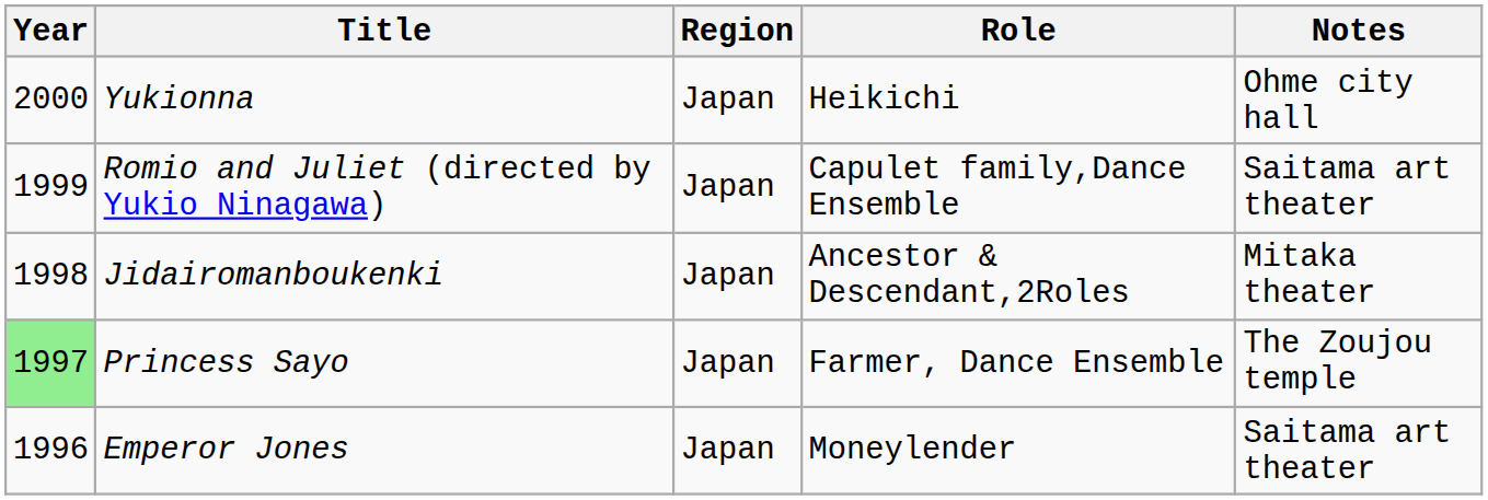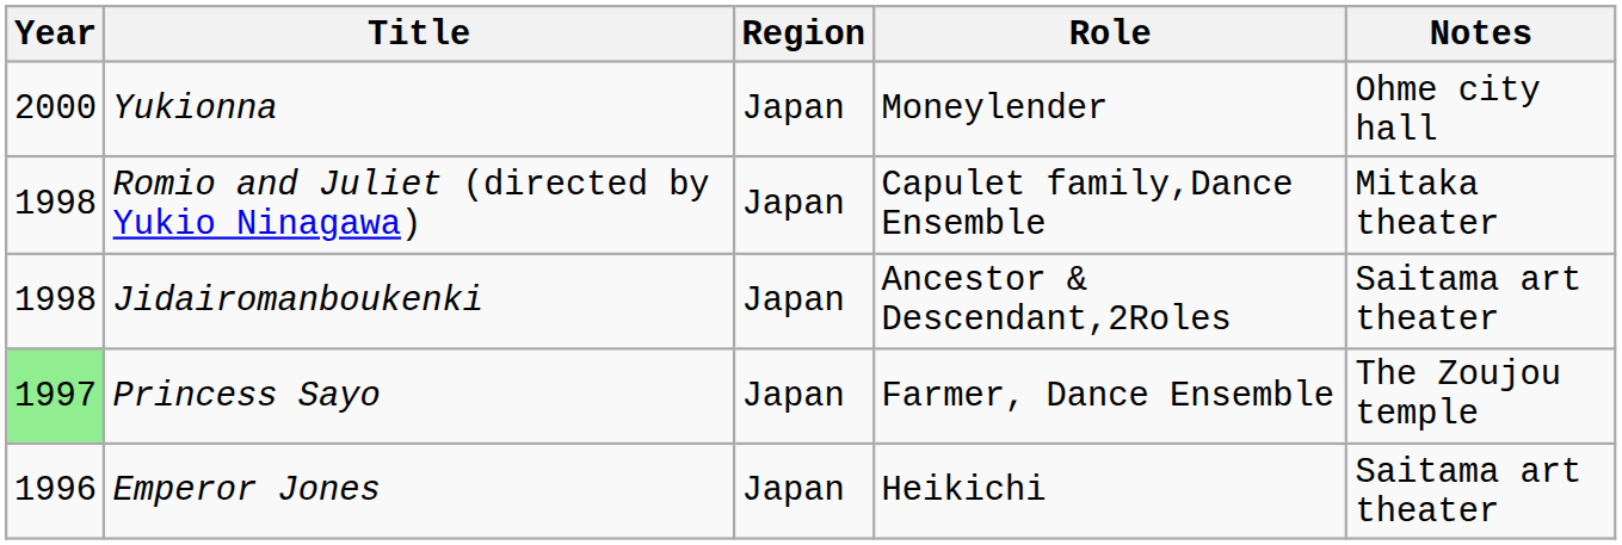 <table class="wikitable">
 <tr>
 <th>Year</th>
 <th>Title</th>
 <th>Region</th>
 <th>Role</th>
 <th>Notes</th>
 </tr>
 <tr>
 <td>2000</td>
 <td><em>Yukionna</em></td>
 <td>Japan</td>
-<td>Heikichi</td>
+<td>Moneylender</td>
 <td>Ohme city hall</td>
 </tr>
 <tr>
-<td>1999</td>
+<td>1998</td>
 <td><em>Romio and Juliet</em> (directed by <a href='#'>Yukio Ninagawa</a>)</td>
 <td>Japan</td>
 <td>Capulet family,Dance Ensemble</td>
-<td>Saitama art theater</td>
+<td>Mitaka theater</td>
 </tr>
 <tr>
 <td>1998</td>
 <td><em>Jidairomanboukenki</em></td>
 <td>Japan</td>
 <td>Ancestor & Descendant,2Roles</td>
-<td>Mitaka theater</td>
+<td>Saitama art theater</td>
 </tr>
 <tr>
 <td style="background: lightgreen;">1997</td>
 <td><em>Princess Sayo</em></td>
 <td>Japan</td>
 <td>Farmer, Dance Ensemble</td>
 <td>The Zoujou temple</td>
 </tr>
 <tr>
 <td>1996</td>
 <td><em>Emperor Jones</em></td>
 <td>Japan</td>
-<td>Moneylender</td>
+<td>Heikichi</td>
 <td>Saitama art theater</td>
 </tr>
 </table>
